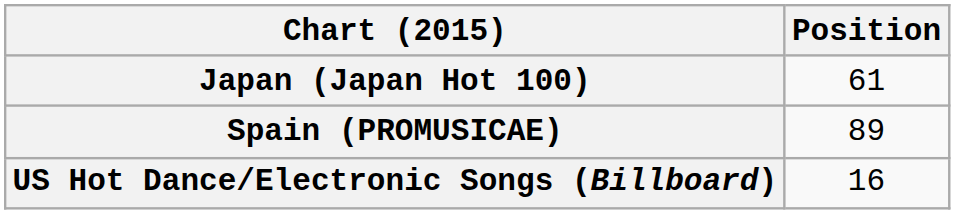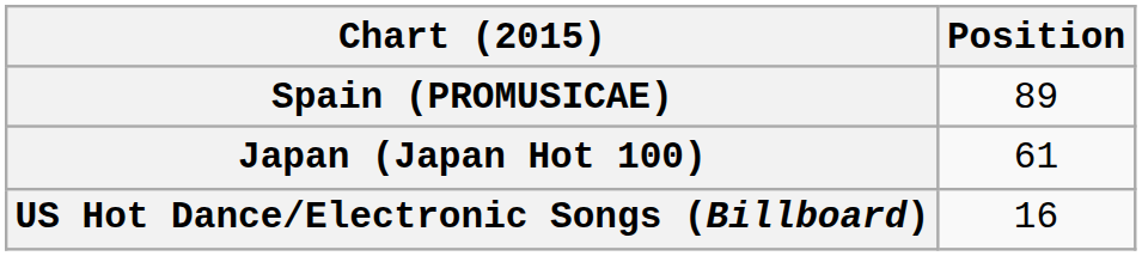 <table class="wikitable plainrowheaders sortable" style="text-align:center">
 <tr>
 <th>Chart (2015)</th>
 <th>Position</th>
 </tr>
 <tr>
+<th scope="row">Spain (PROMUSICAE)</th>
+<td>89</td>
+</tr>
+<tr>
 <th scope="row">Japan (Japan Hot 100)</th>
 <td>61</td>
-</tr>
-<tr>
-<th scope="row">Spain (PROMUSICAE)</th>
-<td>89</td>
 </tr>
 <tr>
 <th scope="row">US Hot Dance/Electronic Songs (<em>Billboard</em>)</th>
 <td>16</td>
 </tr>
 </table>
